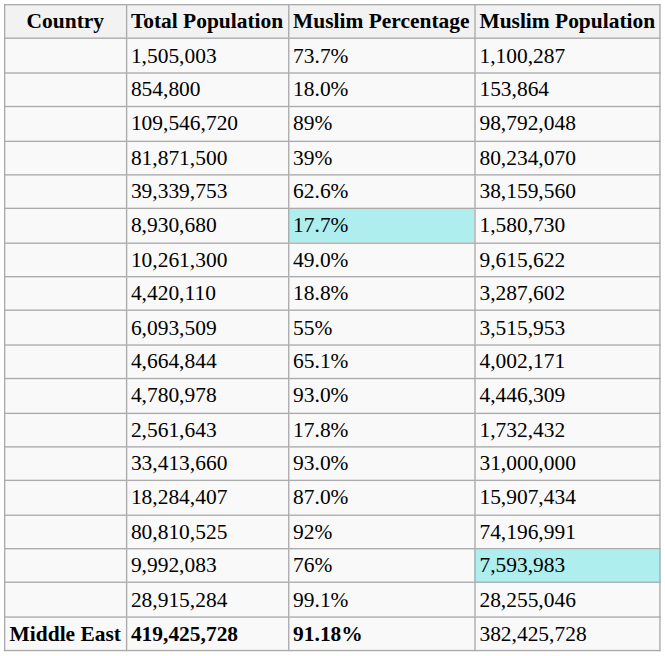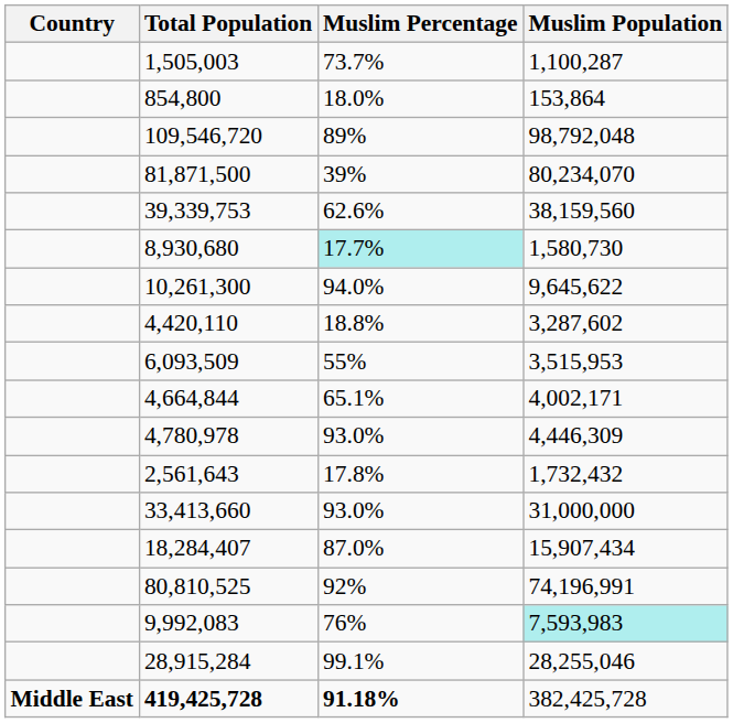 <table class="wikitable sortable">
 <tr>
 <th>Country</th>
 <th>Total Population</th>
 <th>Muslim Percentage</th>
 <th>Muslim Population</th>
 </tr>
 <tr>
 <td></td>
 <td>1,505,003</td>
 <td>73.7%</td>
 <td>1,100,287</td>
 </tr>
 <tr>
 <td></td>
 <td>854,800</td>
 <td>18.0%</td>
 <td>153,864</td>
 </tr>
 <tr>
 <td></td>
 <td>109,546,720</td>
 <td>89%</td>
 <td>98,792,048</td>
 </tr>
 <tr>
 <td></td>
 <td>81,871,500</td>
 <td>39%</td>
 <td>80,234,070</td>
 </tr>
 <tr>
 <td></td>
 <td>39,339,753</td>
 <td>62.6%</td>
 <td>38,159,560</td>
 </tr>
 <tr>
 <td></td>
 <td>8,930,680</td>
 <td style="background: paleturquoise;">17.7%</td>
 <td>1,580,730</td>
 </tr>
 <tr>
 <td></td>
 <td>10,261,300</td>
-<td>49.0%</td>
-<td>9,615,622</td>
+<td>94.0%</td>
+<td>9,645,622</td>
 </tr>
 <tr>
 <td></td>
 <td>4,420,110</td>
 <td>18.8%</td>
 <td>3,287,602</td>
 </tr>
 <tr>
 <td></td>
 <td>6,093,509</td>
 <td>55%</td>
 <td>3,515,953</td>
 </tr>
 <tr>
 <td></td>
 <td>4,664,844</td>
 <td>65.1%</td>
 <td>4,002,171</td>
 </tr>
 <tr>
 <td></td>
 <td>4,780,978</td>
 <td>93.0%</td>
 <td>4,446,309</td>
 </tr>
 <tr>
 <td></td>
 <td>2,561,643</td>
 <td>17.8%</td>
 <td>1,732,432</td>
 </tr>
 <tr>
 <td></td>
 <td>33,413,660</td>
 <td>93.0%</td>
 <td>31,000,000</td>
 </tr>
 <tr>
 <td></td>
 <td>18,284,407</td>
 <td>87.0%</td>
 <td>15,907,434</td>
 </tr>
 <tr>
 <td></td>
 <td>80,810,525</td>
 <td>92%</td>
 <td>74,196,991</td>
 </tr>
 <tr>
 <td></td>
 <td>9,992,083</td>
 <td>76%</td>
 <td style="background: paleturquoise;">7,593,983</td>
 </tr>
 <tr>
 <td></td>
 <td>28,915,284</td>
 <td>99.1%</td>
 <td>28,255,046</td>
 </tr>
 <tr>
 <td><strong>Middle East</strong></td>
 <td><strong>419,425,728</strong></td>
 <td><strong>91.18%</strong></td>
 <td>382,425,728</td>
 </tr>
 </table>
